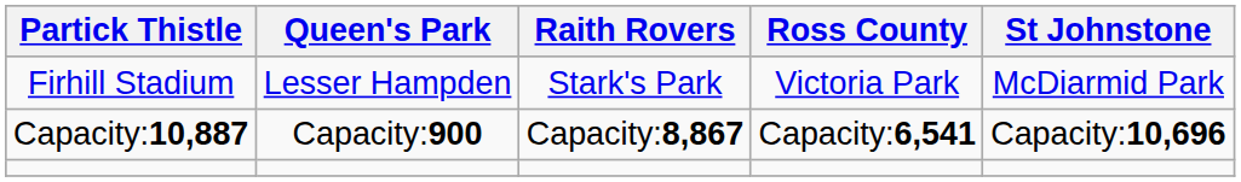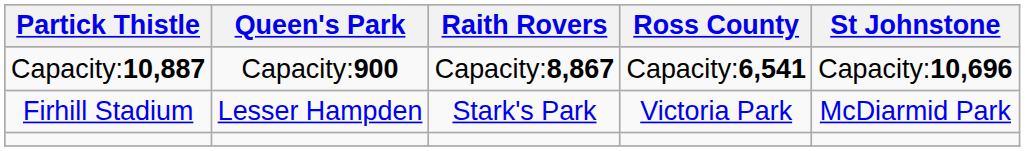 <table class="wikitable" style="text-align:center">
 <tr>
 <th><a href='#'>Partick Thistle</a></th>
 <th><a href='#'>Queen's Park</a></th>
 <th><a href='#'>Raith Rovers</a></th>
 <th><a href='#'>Ross County</a></th>
 <th><a href='#'>St Johnstone</a></th>
 </tr>
 <tr>
+<td>Capacity:<strong>10,887</strong></td>
+<td>Capacity:<strong>900</strong></td>
+<td>Capacity:<strong>8,867</strong></td>
+<td>Capacity:<strong>6,541</strong></td>
+<td>Capacity:<strong>10,696</strong></td>
+</tr>
+<tr>
 <td><a href='#'>Firhill Stadium</a></td>
 <td><a href='#'>Lesser Hampden</a></td>
 <td><a href='#'>Stark's Park</a></td>
 <td><a href='#'>Victoria Park</a></td>
 <td><a href='#'>McDiarmid Park</a></td>
-</tr>
-<tr>
-<td>Capacity:<strong>10,887</strong></td>
-<td>Capacity:<strong>900</strong></td>
-<td>Capacity:<strong>8,867</strong></td>
-<td>Capacity:<strong>6,541</strong></td>
-<td>Capacity:<strong>10,696</strong></td>
 </tr>
 <tr>
 <td></td>
 <td></td>
 <td></td>
 <td></td>
 <td></td>
 </tr>
 </table>
